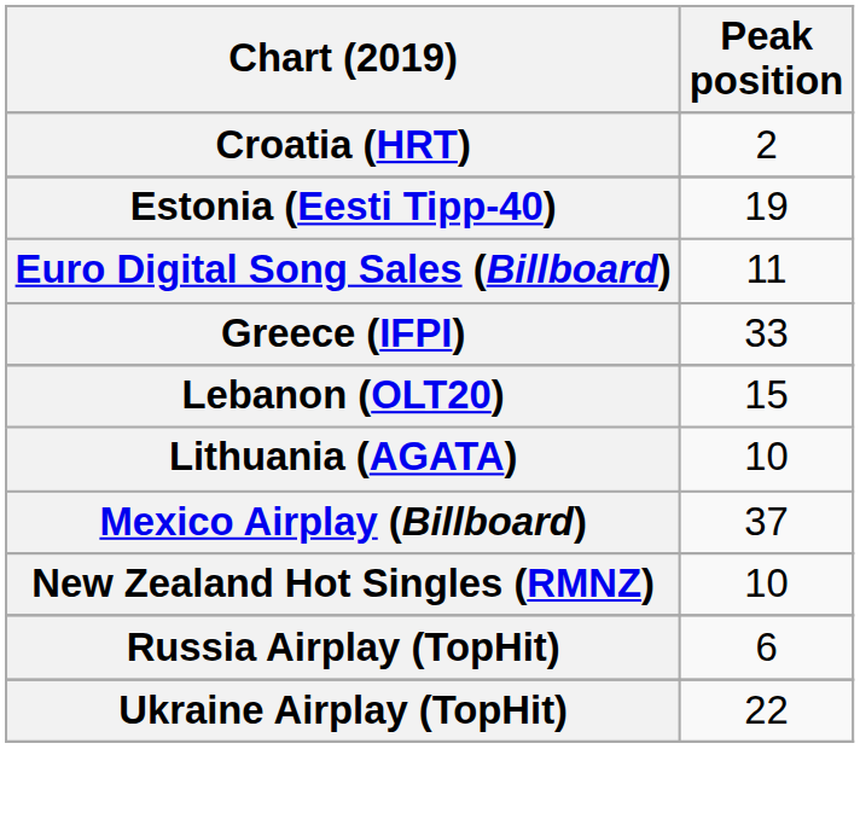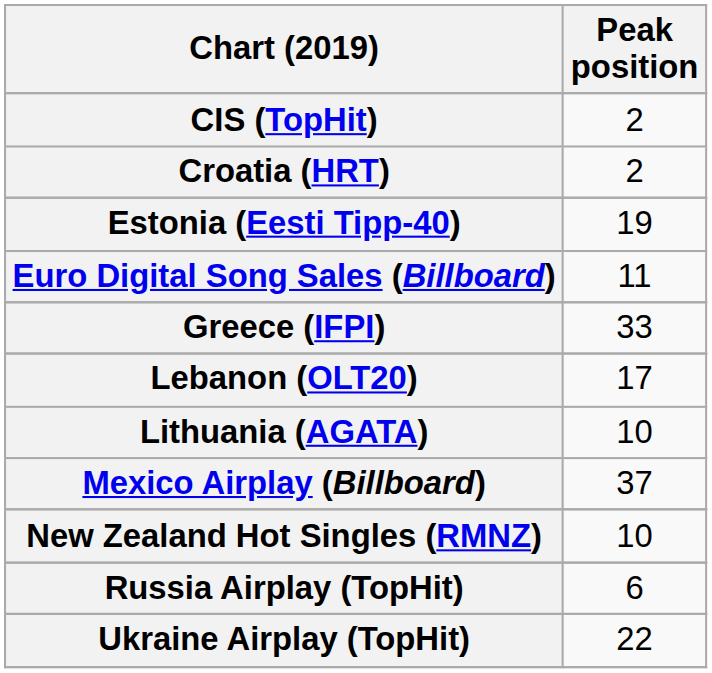 <table class="wikitable sortable plainrowheaders" style="text-align:center">
 <tr>
 <th scope="col">Chart (2019)</th>
 <th scope="col">Peak<br>position</th>
 </tr>
 <tr>
 </tr>
 <tr>
 </tr>
 <tr>
+</tr>
+<tr>
+<th scope="row">CIS (<a href='#'>TopHit</a>)</th>
+<td>2</td>
 </tr>
 <tr>
 <th scope="row">Croatia (<a href='#'>HRT</a>)</th>
 <td>2</td>
 </tr>
 <tr>
 </tr>
 <tr>
 </tr>
 <tr>
 <th scope="row">Estonia (<a href='#'>Eesti Tipp-40</a>)</th>
 <td>19</td>
 </tr>
 <tr>
 <th scope="row"><a href='#'>Euro Digital Song Sales</a> (<em><a href='#'>Billboard</a></em>)</th>
 <td>11</td>
 </tr>
 <tr>
 </tr>
 <tr>
 <th scope="row">Greece (<a href='#'>IFPI</a>)</th>
 <td>33</td>
 </tr>
 <tr>
 </tr>
 <tr>
 </tr>
 <tr>
 </tr>
 <tr>
 </tr>
 <tr>
 </tr>
 <tr>
 <th scope="row">Lebanon (<a href='#'>OLT20</a>)</th>
-<td>15</td>
+<td>17</td>
 </tr>
 <tr>
 <th scope="row">Lithuania (<a href='#'>AGATA</a>)</th>
 <td>10</td>
 </tr>
 <tr>
 <th scope="row"><a href='#'>Mexico Airplay</a> (<em>Billboard</em>)</th>
 <td>37</td>
 </tr>
 <tr>
 </tr>
 <tr>
 </tr>
 <tr>
 <th scope="row">New Zealand Hot Singles (<a href='#'>RMNZ</a>)</th>
 <td>10</td>
 </tr>
 <tr>
 </tr>
 <tr>
 <th scope="row">Russia Airplay (TopHit)</th>
 <td>6</td>
 </tr>
 <tr>
 </tr>
 <tr>
 </tr>
 <tr>
 </tr>
 <tr>
 </tr>
 <tr>
 </tr>
 <tr>
 </tr>
 <tr>
 <th scope="row">Ukraine Airplay (TopHit)</th>
 <td>22</td>
 </tr>
 <tr>
 </tr>
 </table>
